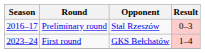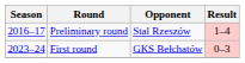 <table class=wikitable style="font-size: 90%; style="width: 70%; text-align:center">
 <tr>
 <th>Season</th>
 <th>Round</th>
 <th>Opponent</th>
 <th>Result</th>
 </tr>
 <tr>
 <td><a href='#'>2016–17</a></td>
 <td><a href='#'>Preliminary round</a></td>
 <td><a href='#'>Stal Rzeszów</a></td>
-<td align="center" style="background:#FFCCCC;">0–3</td>
+<td align="center" style="background:#FFCCCC;">1–4</td>
 </tr>
 <tr>
 <td><a href='#'>2023–24</a></td>
 <td><a href='#'>First round</a></td>
 <td><a href='#'>GKS Bełchatów</a></td>
-<td align="center" style="background:#FFCCCC;">1–4</td>
+<td align="center" style="background:#FFCCCC;">0–3</td>
 </tr>
 <tr>
 </tr>
 </table>
